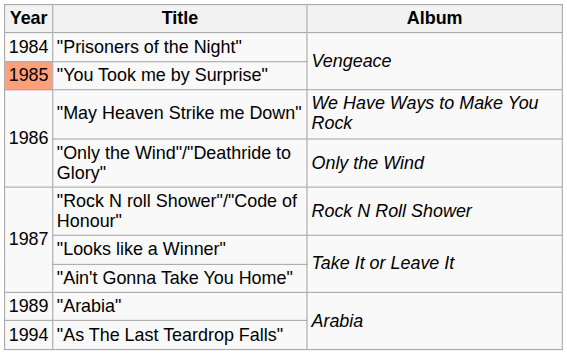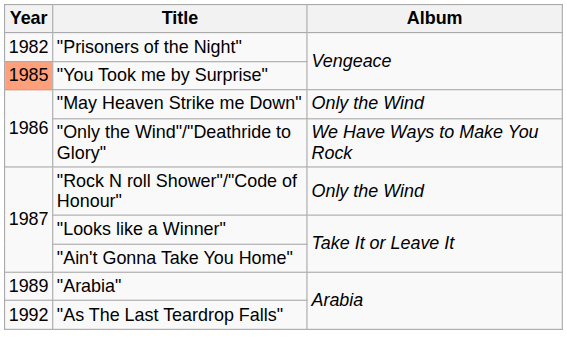 <table class="wikitable">
 <tr>
 <th>Year</th>
 <th style="width:220px;">Title</th>
 <th style="width:220px;">Album</th>
 </tr>
 <tr>
-<td>1984</td>
+<td>1982</td>
 <td>"Prisoners of the Night"</td>
 <td rowspan=2><em>Vengeace</em></td>
 </tr>
 <tr>
 <td style="background: lightsalmon;">1985</td>
 <td>"You Took me by Surprise"</td>
 </tr>
 <tr>
 <td rowspan=2>1986</td>
 <td>"May Heaven Strike me Down"</td>
-<td><em>We Have Ways to Make You Rock</em></td>
+<td><em>Only the Wind</em></td>
 </tr>
 <tr>
 <td>"Only the Wind"/"Deathride to Glory"</td>
-<td><em>Only the Wind</em></td>
+<td><em>We Have Ways to Make You Rock</em></td>
 </tr>
 <tr>
 <td rowspan=3>1987</td>
 <td>"Rock N roll Shower"/"Code of Honour"</td>
-<td><em>Rock N Roll Shower</em></td>
+<td><em>Only the Wind</em></td>
 </tr>
 <tr>
 <td>"Looks like a Winner"</td>
 <td rowspan=2><em>Take It or Leave It</em></td>
 </tr>
 <tr>
 <td>"Ain't Gonna Take You Home"</td>
 </tr>
 <tr>
 <td>1989</td>
 <td>"Arabia"</td>
 <td rowspan=2><em>Arabia</em></td>
 </tr>
 <tr>
-<td>1994</td>
+<td>1992</td>
 <td>"As The Last Teardrop Falls"</td>
 </tr>
 </table>
